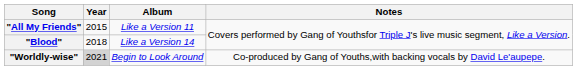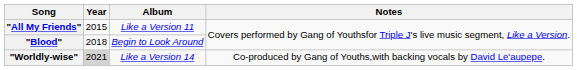 <table class="wikitable plainrowheaders" style="text-align:center;">
 <tr>
 <th>Song</th>
 <th>Year</th>
 <th>Album</th>
 <th>Notes</th>
 </tr>
 <tr>
 <th scope="row">"<a href='#'>All My Friends</a>" <br></th>
 <td>2015</td>
 <td><em><a href='#'>Like a Version 11</a></em></td>
 <td rowspan="2">Covers performed by Gang of Youthsfor <a href='#'>Triple J</a>'s live music segment, <em><a href='#'>Like a Version</a></em>.</td>
 </tr>
 <tr>
 <th scope="row">"<a href='#'>Blood</a>" <br></th>
 <td>2018</td>
-<td><em><a href='#'>Like a Version 14</a></em></td>
+<td><em><a href='#'>Begin to Look Around</a></em></td>
 </tr>
 <tr>
 <th scope="row">"Worldly-wise" <br></th>
 <td style="background: lightgrey;">2021</td>
-<td><em><a href='#'>Begin to Look Around</a></em></td>
+<td><em><a href='#'>Like a Version 14</a></em></td>
 <td>Co-produced by Gang of Youths,with backing vocals by <a href='#'>David Le'aupepe</a>.</td>
 </tr>
 </table>
